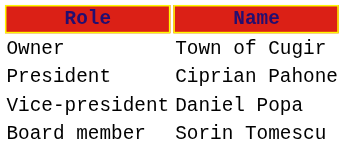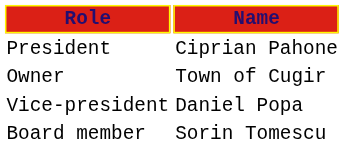 <table class="toccolours">
 <tr>
 <th style="background:#db2016;color:#240e70;border:1px solid #fef900;">Role</th>
 <th style="background:#db2016;color:#240e70;border:1px solid #fef900;">Name</th>
 </tr>
 <tr>
+<td>President</td>
+<td> Ciprian Pahone</td>
+</tr>
+<tr>
 <td>Owner</td>
 <td> Town of Cugir</td>
-</tr>
-<tr>
-<td>President</td>
-<td> Ciprian Pahone</td>
 </tr>
 <tr>
 <td>Vice-president</td>
 <td> Daniel Popa</td>
 </tr>
 <tr>
 <td>Board member</td>
 <td> Sorin Tomescu</td>
 </tr>
 </table>
